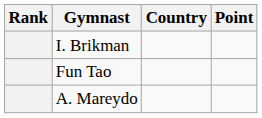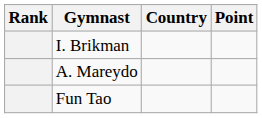 <table class="wikitable sortable">
 <tr>
 <th>Rank</th>
 <th>Gymnast</th>
 <th>Country</th>
 <th>Point</th>
 </tr>
 <tr>
 <th></th>
 <td>I. Brikman</td>
 <td></td>
 <td></td>
 </tr>
 <tr>
 <th></th>
-<td>Fun Tao</td>
+<td>A. Mareydo</td>
 <td></td>
 <td></td>
 </tr>
 <tr>
 <th></th>
-<td>A. Mareydo</td>
+<td>Fun Tao</td>
 <td></td>
 <td></td>
 </tr>
 </table>
